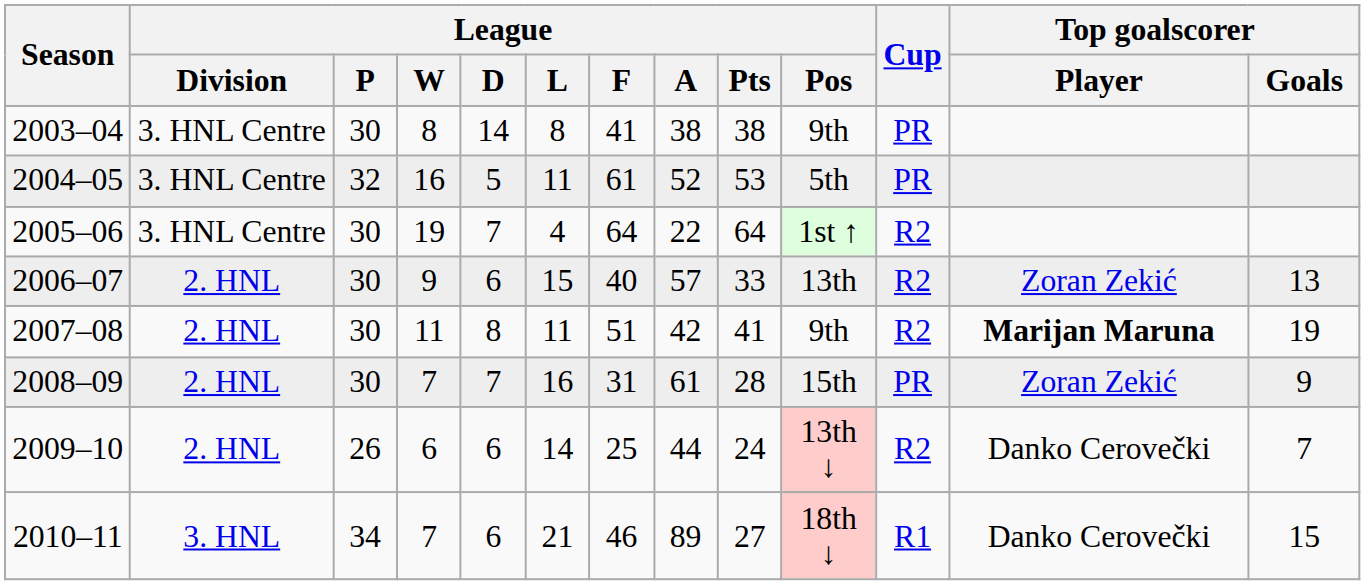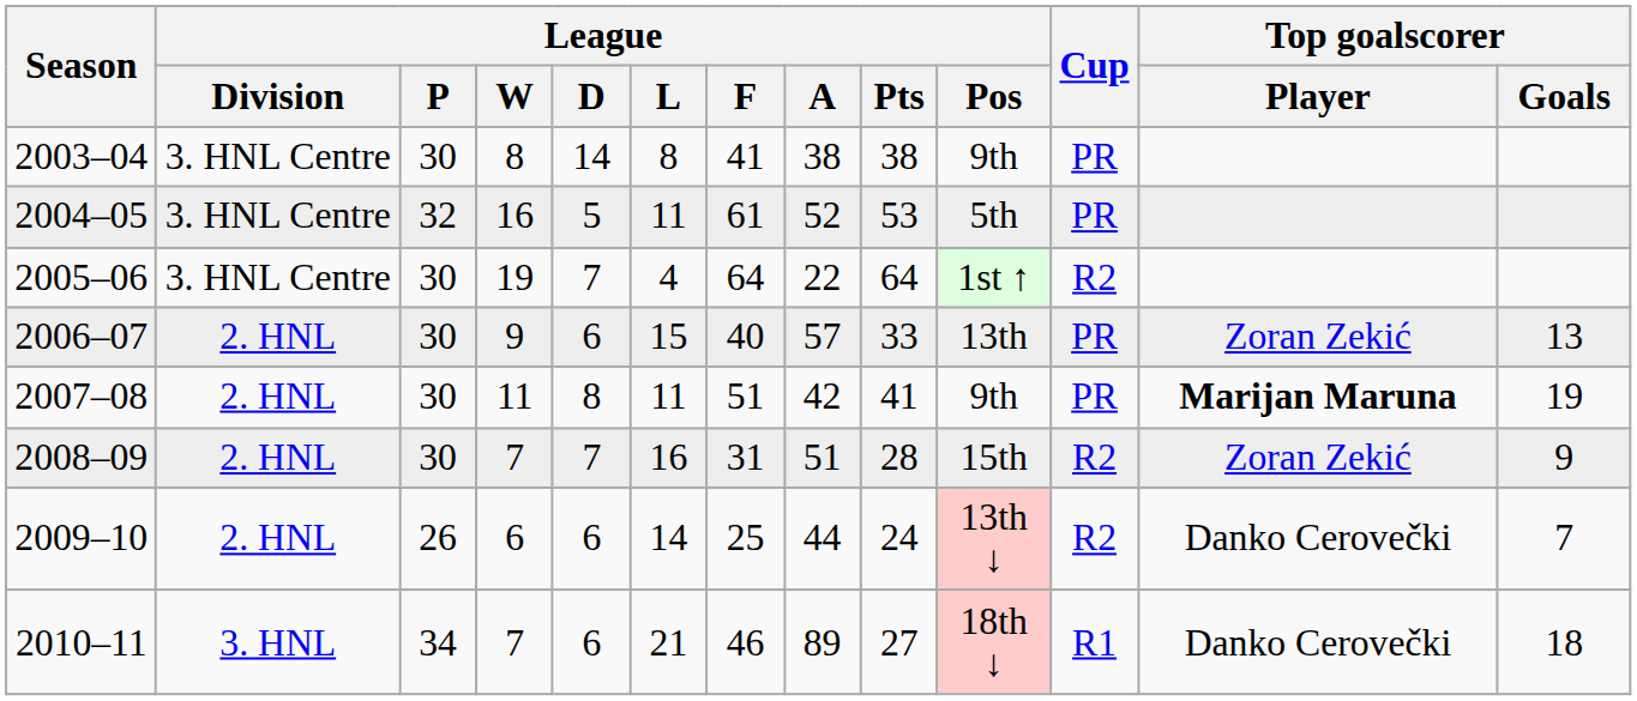 <table class="wikitable" style="text-align: center">
 <tr>
 <th rowspan=2>Season</th>
 <th colspan=9>League</th>
 <th rowspan=2 width="30"><a href='#'>Cup</a></th>
 <th colspan=2 width="200">Top goalscorer</th>
 </tr>
 <tr>
 <th>Division</th>
 <th width="25">P</th>
 <th width="25">W</th>
 <th width="25">D</th>
 <th width="25">L</th>
 <th width="25">F</th>
 <th width="25">A</th>
 <th width="25">Pts</th>
 <th width="40">Pos</th>
 <th>Player</th>
 <th>Goals</th>
 </tr>
 <tr>
 <td>2003–04</td>
 <td>3. HNL Centre</td>
 <td>30</td>
 <td>8</td>
 <td>14</td>
 <td>8</td>
 <td>41</td>
 <td>38</td>
 <td>38</td>
 <td>9th</td>
 <td><a href='#'>PR</a></td>
 <td></td>
 <td></td>
 </tr>
 <tr bgcolor=#EEEEEE>
 <td>2004–05</td>
 <td>3. HNL Centre</td>
 <td>32</td>
 <td>16</td>
 <td>5</td>
 <td>11</td>
 <td>61</td>
 <td>52</td>
 <td>53</td>
 <td>5th</td>
 <td><a href='#'>PR</a></td>
 <td></td>
 <td></td>
 </tr>
 <tr>
 <td>2005–06</td>
 <td>3. HNL Centre</td>
 <td>30</td>
 <td>19</td>
 <td>7</td>
 <td>4</td>
 <td>64</td>
 <td>22</td>
 <td>64</td>
 <td bgcolor="#DDFFDD">1st ↑</td>
 <td><a href='#'>R2</a></td>
 <td></td>
 <td></td>
 </tr>
 <tr bgcolor=#EEEEEE>
 <td>2006–07</td>
 <td><a href='#'>2. HNL</a></td>
 <td>30</td>
 <td>9</td>
 <td>6</td>
 <td>15</td>
 <td>40</td>
 <td>57</td>
 <td>33</td>
 <td>13th</td>
-<td><a href='#'>R2</a></td>
+<td><a href='#'>PR</a></td>
 <td><a href='#'>Zoran Zekić</a></td>
 <td>13</td>
 </tr>
 <tr>
 <td>2007–08</td>
 <td><a href='#'>2. HNL</a></td>
 <td>30</td>
 <td>11</td>
 <td>8</td>
 <td>11</td>
 <td>51</td>
 <td>42</td>
 <td>41</td>
 <td>9th</td>
-<td><a href='#'>R2</a></td>
+<td><a href='#'>PR</a></td>
 <td><strong>Marijan Maruna</strong></td>
 <td>19</td>
 </tr>
 <tr bgcolor=#EEEEEE>
 <td>2008–09</td>
 <td><a href='#'>2. HNL</a></td>
 <td>30</td>
 <td>7</td>
 <td>7</td>
 <td>16</td>
 <td>31</td>
-<td>61</td>
+<td>51</td>
 <td>28</td>
 <td>15th</td>
-<td><a href='#'>PR</a></td>
+<td><a href='#'>R2</a></td>
 <td><a href='#'>Zoran Zekić</a></td>
 <td>9</td>
 </tr>
 <tr>
 <td>2009–10</td>
 <td><a href='#'>2. HNL</a></td>
 <td>26</td>
 <td>6</td>
 <td>6</td>
 <td>14</td>
 <td>25</td>
 <td>44</td>
 <td>24</td>
 <td bgcolor="#FFCCCC">13th ↓</td>
 <td><a href='#'>R2</a></td>
 <td>Danko Cerovečki</td>
 <td>7</td>
 </tr>
 <tr>
 <td>2010–11</td>
 <td><a href='#'>3. HNL</a></td>
 <td>34</td>
 <td>7</td>
 <td>6</td>
 <td>21</td>
 <td>46</td>
 <td>89</td>
 <td>27</td>
 <td bgcolor="#FFCCCC">18th ↓</td>
 <td><a href='#'>R1</a></td>
 <td>Danko Cerovečki</td>
-<td>15</td>
+<td>18</td>
 </tr>
 </table>
